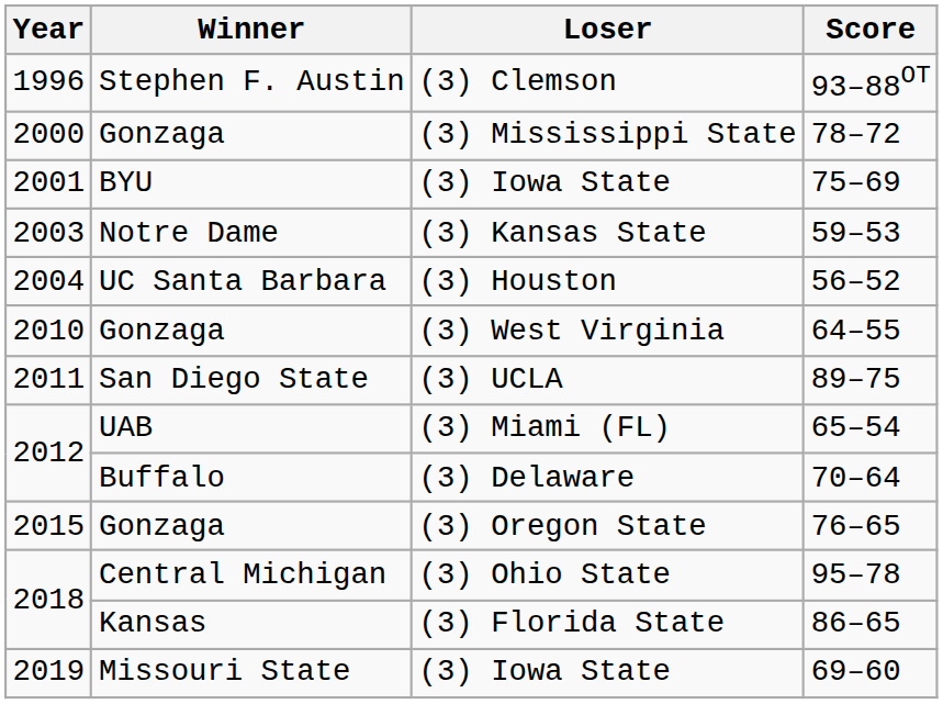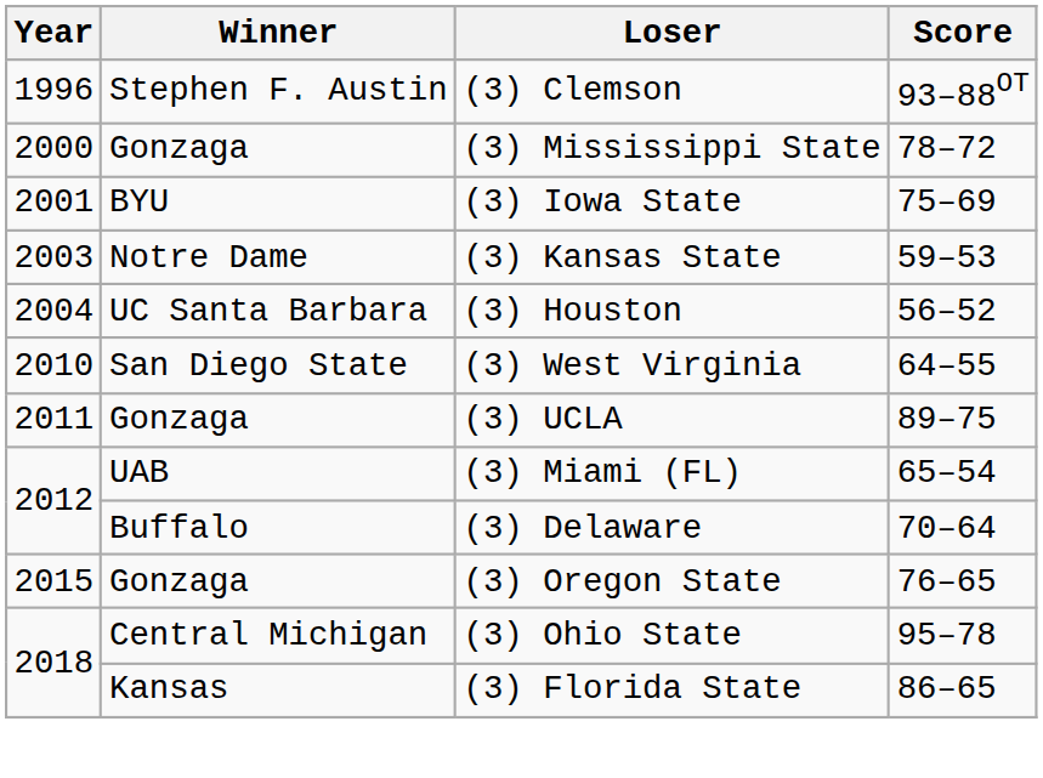 <table class="wikitable">
 <tr>
 <th>Year</th>
 <th>Winner</th>
 <th>Loser</th>
 <th>Score</th>
 </tr>
 <tr --->
 <td>1996</td>
 <td>Stephen F. Austin</td>
 <td>(3) Clemson</td>
 <td>93–88<sup>OT</sup></td>
 </tr>
 <tr --->
 <td>2000</td>
 <td>Gonzaga</td>
 <td>(3) Mississippi State</td>
 <td>78–72</td>
 </tr>
 <tr --->
 <td>2001</td>
 <td>BYU</td>
 <td>(3) Iowa State</td>
 <td>75–69</td>
 </tr>
 <tr --->
 <td>2003</td>
 <td>Notre Dame</td>
 <td>(3) Kansas State</td>
 <td>59–53</td>
 </tr>
 <tr --->
 <td>2004</td>
 <td>UC Santa Barbara</td>
 <td>(3) Houston</td>
 <td>56–52</td>
 </tr>
 <tr --->
 <td>2010</td>
-<td>Gonzaga</td>
+<td>San Diego State</td>
 <td>(3) West Virginia</td>
 <td>64–55</td>
 </tr>
 <tr --->
 <td>2011</td>
-<td>San Diego State</td>
+<td>Gonzaga</td>
 <td>(3) UCLA</td>
 <td>89–75</td>
 </tr>
 <tr --->
 <td rowspan="2">2012</td>
 <td>UAB</td>
 <td>(3) Miami (FL)</td>
 <td>65–54</td>
 </tr>
 <tr --->
 <td>Buffalo</td>
 <td>(3) Delaware</td>
 <td>70–64</td>
 </tr>
 <tr --->
 <td>2015</td>
 <td>Gonzaga</td>
 <td>(3) Oregon State</td>
 <td>76–65</td>
 </tr>
 <tr --->
 <td rowspan="2">2018</td>
 <td>Central Michigan</td>
 <td>(3) Ohio State</td>
 <td>95–78</td>
 </tr>
 <tr --->
 <td>Kansas</td>
 <td>(3) Florida State</td>
 <td>86–65</td>
 </tr>
-<tr --->
-<td>2019</td>
-<td>Missouri State</td>
-<td>(3) Iowa State</td>
-<td>69–60</td>
-</tr>
 </table>
